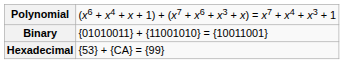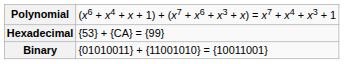 <table class="wikitable">
 <tr>
 <th>Polynomial</th>
 <td>(<em>x</em><sup>6</sup> + <em>x</em><sup>4</sup> + <em>x</em> + 1) + (<em>x</em><sup>7</sup> + <em>x</em><sup>6</sup> + <em>x</em><sup>3</sup> + <em>x</em>) = <em>x</em><sup>7</sup> + <em>x</em><sup>4</sup> + <em>x</em><sup>3</sup> + 1</td>
 </tr>
 <tr>
+<th>Hexadecimal</th>
+<td>{53} + {CA} = {99}</td>
+</tr>
+<tr>
 <th>Binary</th>
 <td>{01010011} + {11001010} = {10011001}</td>
 </tr>
-<tr>
-<th>Hexadecimal</th>
-<td>{53} + {CA} = {99}</td>
-</tr>
 </table>
